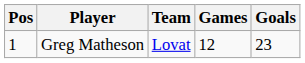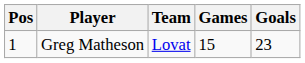 <table class="wikitable sortable">
 <tr>
 <th>Pos</th>
 <th>Player</th>
 <th>Team</th>
 <th>Games</th>
 <th>Goals</th>
 </tr>
 <tr>
 <td rowspan="1">1</td>
 <td>Greg Matheson</td>
 <td><a href='#'>Lovat</a></td>
-<td>12</td>
+<td>15</td>
 <td>23</td>
 </tr>
 </table>
